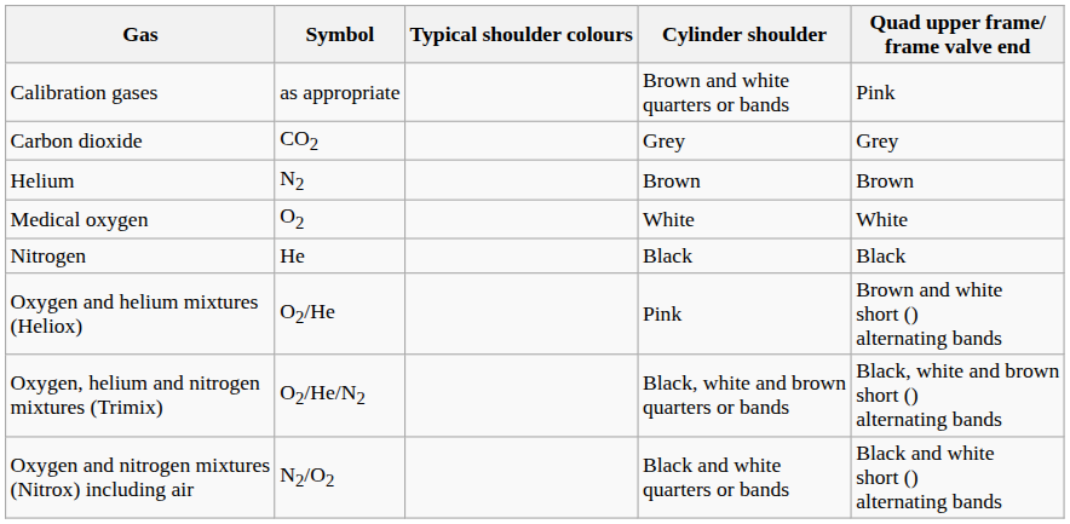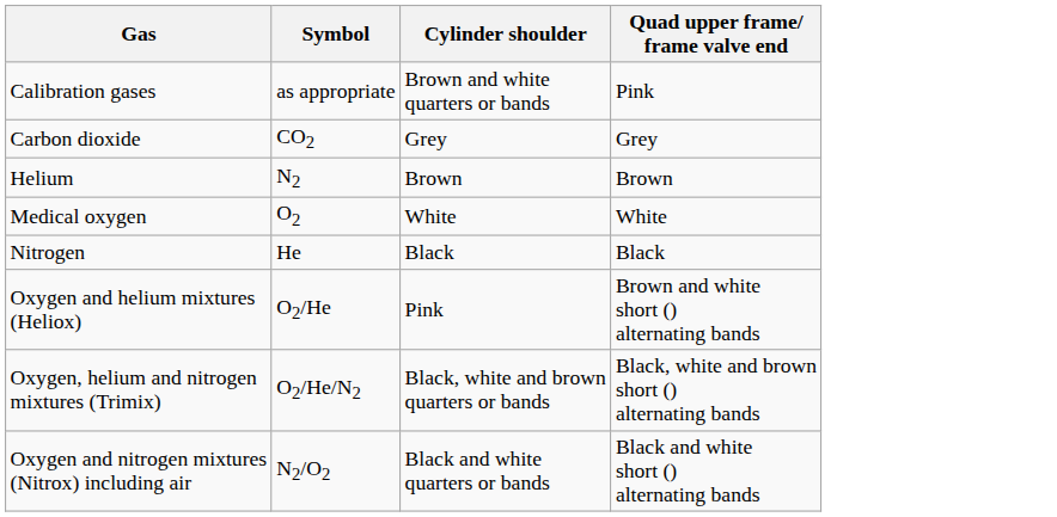 <table class="wikitable">
 <tr>
 <th>Gas</th>
 <th>Symbol</th>
-<th>Typical shoulder colours</th>
 <th>Cylinder shoulder</th>
 <th>Quad upper frame/<br> frame valve end</th>
 </tr>
 <tr>
 <td>Calibration gases</td>
 <td>as appropriate</td>
-<td></td>
 <td>Brown and white<br> quarters or bands</td>
 <td>Pink</td>
 </tr>
 <tr>
 <td>Carbon dioxide</td>
 <td>CO<sub>2</sub></td>
-<td></td>
 <td>Grey</td>
 <td>Grey</td>
 </tr>
 <tr>
 <td>Helium</td>
 <td>N<sub>2</sub></td>
-<td></td>
 <td>Brown</td>
 <td>Brown</td>
 </tr>
 <tr>
 <td>Medical oxygen</td>
 <td>O<sub>2</sub></td>
-<td></td>
 <td>White</td>
 <td>White</td>
 </tr>
 <tr>
 <td>Nitrogen</td>
 <td>He</td>
-<td></td>
 <td>Black</td>
 <td>Black</td>
 </tr>
 <tr>
 <td>Oxygen and helium mixtures<br> (Heliox)</td>
 <td>O<sub>2</sub>/He</td>
-<td></td>
 <td>Pink</td>
 <td>Brown and white<br> short ()<br> alternating bands</td>
 </tr>
 <tr>
 <td>Oxygen, helium and nitrogen<br> mixtures (Trimix)</td>
 <td>O<sub>2</sub>/He/N<sub>2</sub></td>
-<td></td>
 <td>Black, white and brown<br> quarters or bands</td>
 <td>Black, white and brown<br> short ()<br> alternating bands</td>
 </tr>
 <tr>
 <td>Oxygen and nitrogen mixtures<br> (Nitrox) including air</td>
 <td>N<sub>2</sub>/O<sub>2</sub></td>
-<td></td>
 <td>Black and white<br> quarters or bands</td>
 <td>Black and white<br> short ()<br> alternating bands</td>
 </tr>
 </table>
